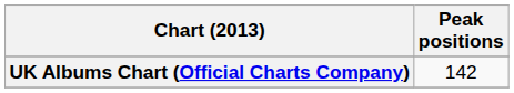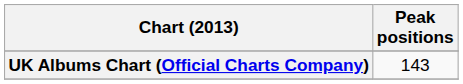 <table class="wikitable sortable plainrowheaders" style="text-align:center">
 <tr>
 <th>Chart (2013)</th>
 <th>Peak<br>positions</th>
 </tr>
 <tr>
 </tr>
 <tr>
 </tr>
 <tr>
 </tr>
 <tr>
 </tr>
 <tr>
 <th scope="row">UK Albums Chart (<a href='#'>Official Charts Company</a>)</th>
-<td>142</td>
+<td>143</td>
 </tr>
 <tr>
 </tr>
 </table>
